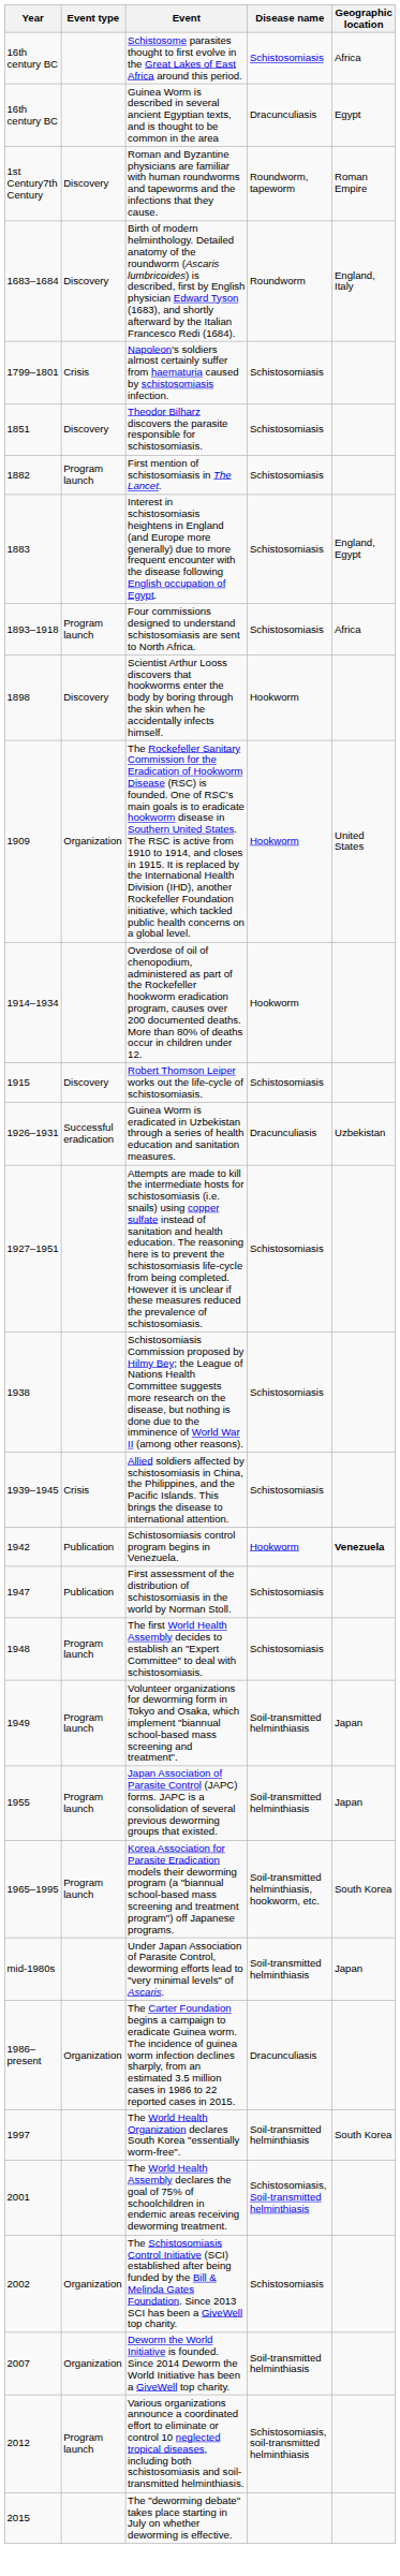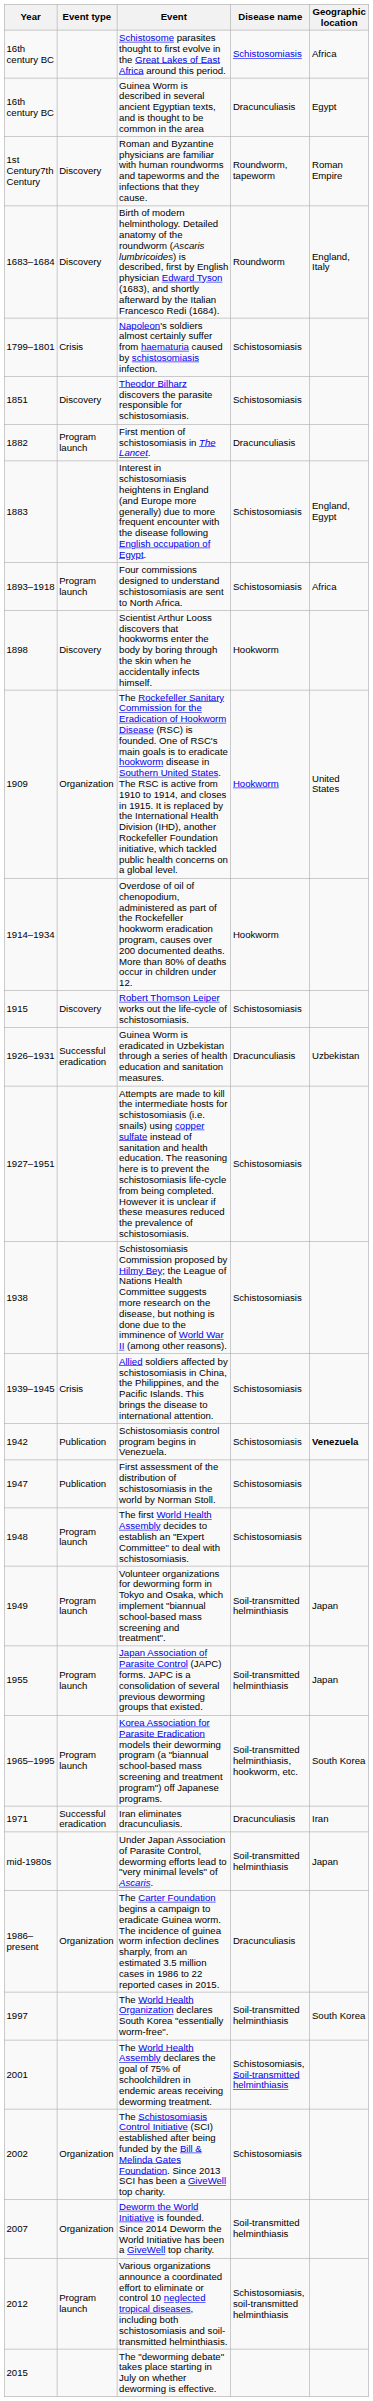 <table class="sortable wikitable">
 <tr>
 <th>Year</th>
 <th>Event type</th>
 <th>Event</th>
 <th>Disease name</th>
 <th>Geographic location</th>
 </tr>
 <tr>
 <td>16th century BC</td>
 <td></td>
 <td><a href='#'>Schistosome</a> parasites thought to first evolve in the <a href='#'>Great Lakes of East Africa</a> around this period.</td>
 <td><a href='#'>Schistosomiasis</a></td>
 <td>Africa</td>
 </tr>
 <tr>
 <td>16th century BC</td>
 <td></td>
 <td>Guinea Worm is described in several ancient Egyptian texts, and is thought to be common in the area</td>
 <td>Dracunculiasis</td>
 <td>Egypt</td>
 </tr>
 <tr>
 <td>1st Century7th Century</td>
 <td>Discovery</td>
 <td>Roman and Byzantine physicians are familiar with human roundworms and tapeworms and the infections that they cause.</td>
 <td>Roundworm, tapeworm</td>
 <td>Roman Empire</td>
 </tr>
 <tr>
 <td>1683–1684</td>
 <td>Discovery</td>
 <td>Birth of modern helminthology. Detailed anatomy of the roundworm (<em>Ascaris lumbricoides</em>) is described, first by English physician <a href='#'>Edward Tyson</a> (1683), and shortly afterward by the Italian Francesco Redi (1684).</td>
 <td>Roundworm</td>
 <td>England, Italy</td>
 </tr>
 <tr>
 <td>1799–1801</td>
 <td>Crisis</td>
 <td><a href='#'>Napoleon</a>'s soldiers almost certainly suffer from <a href='#'>haematuria</a> caused by <a href='#'>schistosomiasis</a> infection.</td>
 <td>Schistosomiasis</td>
 <td></td>
 </tr>
 <tr>
 <td>1851</td>
 <td>Discovery</td>
 <td><a href='#'>Theodor Bilharz</a> discovers the parasite responsible for schistosomiasis.</td>
 <td>Schistosomiasis</td>
 <td></td>
 </tr>
 <tr>
 <td>1882</td>
 <td>Program launch</td>
 <td>First mention of schistosomiasis in <em><a href='#'>The Lancet</a></em>.</td>
-<td>Schistosomiasis</td>
+<td>Dracunculiasis</td>
 <td></td>
 </tr>
 <tr>
 <td>1883</td>
 <td></td>
 <td>Interest in schistosomiasis heightens in England (and Europe more generally) due to more frequent encounter with the disease following <a href='#'>English occupation of Egypt</a>.</td>
 <td>Schistosomiasis</td>
 <td>England, Egypt</td>
 </tr>
 <tr>
 <td>1893–1918</td>
 <td>Program launch</td>
 <td>Four commissions designed to understand schistosomiasis are sent to North Africa.</td>
 <td>Schistosomiasis</td>
 <td>Africa</td>
 </tr>
 <tr>
 <td>1898</td>
 <td>Discovery</td>
 <td>Scientist Arthur Looss discovers that hookworms enter the body by boring through the skin when he accidentally infects himself.</td>
 <td>Hookworm</td>
 <td></td>
 </tr>
 <tr>
 <td>1909</td>
 <td>Organization</td>
 <td>The <a href='#'>Rockefeller Sanitary Commission for the Eradication of Hookworm Disease</a> (RSC) is founded. One of RSC's main goals is to eradicate <a href='#'>hookworm</a> disease in <a href='#'>Southern United States</a>. The RSC is active from 1910 to 1914, and closes in 1915. It is replaced by the International Health Division (IHD), another Rockefeller Foundation initiative, which tackled public health concerns on a global level.</td>
 <td><a href='#'>Hookworm</a></td>
 <td>United States</td>
 </tr>
 <tr>
 <td>1914–1934</td>
 <td></td>
 <td>Overdose of oil of chenopodium, administered as part of the Rockefeller hookworm eradication program, causes over 200 documented deaths. More than 80% of deaths occur in children under 12.</td>
 <td>Hookworm</td>
 <td></td>
 </tr>
 <tr>
 <td>1915</td>
 <td>Discovery</td>
 <td><a href='#'>Robert Thomson Leiper</a> works out the life-cycle of schistosomiasis.</td>
 <td>Schistosomiasis</td>
 <td></td>
 </tr>
 <tr>
 <td>1926–1931</td>
 <td>Successful eradication</td>
 <td>Guinea Worm is eradicated in Uzbekistan through a series of health education and sanitation measures.</td>
 <td>Dracunculiasis</td>
 <td>Uzbekistan</td>
 </tr>
 <tr>
 <td>1927–1951</td>
 <td></td>
 <td>Attempts are made to kill the intermediate hosts for schistosomiasis (i.e. snails) using <a href='#'>copper sulfate</a> instead of sanitation and health education. The reasoning here is to prevent the schistosomiasis life-cycle from being completed. However it is unclear if these measures reduced the prevalence of schistosomiasis.</td>
 <td>Schistosomiasis</td>
 <td></td>
 </tr>
 <tr>
 <td>1938</td>
 <td></td>
 <td>Schistosomiasis Commission proposed by <a href='#'>Hilmy Bey</a>; the League of Nations Health Committee suggests more research on the disease, but nothing is done due to the imminence of <a href='#'>World War II</a> (among other reasons).</td>
 <td>Schistosomiasis</td>
 <td></td>
 </tr>
 <tr>
 <td>1939–1945</td>
 <td>Crisis</td>
 <td><a href='#'>Allied</a> soldiers affected by schistosomiasis in China, the Philippines, and the Pacific Islands. This brings the disease to international attention.</td>
 <td>Schistosomiasis</td>
 <td></td>
 </tr>
 <tr>
 <td>1942</td>
 <td>Publication</td>
 <td>Schistosomiasis control program begins in Venezuela.</td>
-<td><a href='#'>Hookworm</a></td>
+<td>Schistosomiasis</td>
 <td><strong>Venezuela</strong></td>
 </tr>
 <tr>
 <td>1947</td>
 <td>Publication</td>
 <td>First assessment of the distribution of schistosomiasis in the world by Norman Stoll.</td>
 <td>Schistosomiasis</td>
 <td></td>
 </tr>
 <tr>
 <td>1948</td>
 <td>Program launch</td>
 <td>The first <a href='#'>World Health Assembly</a> decides to establish an "Expert Committee" to deal with schistosomiasis.</td>
 <td>Schistosomiasis</td>
 <td></td>
 </tr>
 <tr>
 <td>1949</td>
 <td>Program launch</td>
 <td>Volunteer organizations for deworming form in Tokyo and Osaka, which implement "biannual school-based mass screening and treatment".</td>
 <td>Soil-transmitted helminthiasis</td>
 <td>Japan</td>
 </tr>
 <tr>
 <td>1955</td>
 <td>Program launch</td>
 <td><a href='#'>Japan Association of Parasite Control</a> (JAPC) forms. JAPC is a consolidation of several previous deworming groups that existed.</td>
 <td>Soil-transmitted helminthiasis</td>
 <td>Japan</td>
 </tr>
 <tr>
 <td>1965–1995</td>
 <td>Program launch</td>
 <td><a href='#'>Korea Association for Parasite Eradication</a> models their deworming program (a "biannual school-based mass screening and treatment program") off Japanese programs.</td>
 <td>Soil-transmitted helminthiasis, hookworm, etc.</td>
 <td>South Korea</td>
+</tr>
+<tr>
+<td>1971</td>
+<td>Successful eradication</td>
+<td>Iran eliminates dracunculiasis.</td>
+<td>Dracunculiasis</td>
+<td>Iran</td>
 </tr>
 <tr>
 <td>mid-1980s</td>
 <td></td>
 <td>Under Japan Association of Parasite Control, deworming efforts lead to "very minimal levels" of <em><a href='#'>Ascaris</a></em>.</td>
 <td>Soil-transmitted helminthiasis</td>
 <td>Japan</td>
 </tr>
 <tr>
 <td>1986–present</td>
 <td>Organization</td>
 <td>The <a href='#'>Carter Foundation</a> begins a campaign to eradicate Guinea worm. The incidence of guinea worm infection declines sharply, from an estimated 3.5 million cases in 1986 to 22 reported cases in 2015.</td>
 <td>Dracunculiasis</td>
 <td></td>
 </tr>
 <tr>
 <td>1997</td>
 <td></td>
 <td>The <a href='#'>World Health Organization</a> declares South Korea "essentially worm-free".</td>
 <td>Soil-transmitted helminthiasis</td>
 <td>South Korea</td>
 </tr>
 <tr>
 <td>2001</td>
 <td></td>
 <td>The <a href='#'>World Health Assembly</a> declares the goal of 75% of schoolchildren in endemic areas receiving deworming treatment.</td>
 <td>Schistosomiasis, <a href='#'>Soil-transmitted helminthiasis</a></td>
 <td></td>
 </tr>
 <tr>
 <td>2002</td>
 <td>Organization</td>
 <td>The <a href='#'>Schistosomiasis Control Initiative</a> (SCI) established after being funded by the <a href='#'>Bill & Melinda Gates Foundation</a>. Since 2013 SCI has been a <a href='#'>GiveWell</a> top charity.</td>
 <td>Schistosomiasis</td>
 <td></td>
 </tr>
 <tr>
 <td>2007</td>
 <td>Organization</td>
 <td><a href='#'>Deworm the World Initiative</a> is founded. Since 2014 Deworm the World Initiative has been a <a href='#'>GiveWell</a> top charity.</td>
 <td>Soil-transmitted helminthiasis</td>
 <td></td>
 </tr>
 <tr>
 <td>2012</td>
 <td>Program launch</td>
 <td>Various organizations announce a coordinated effort to eliminate or control 10 <a href='#'>neglected tropical diseases</a>, including both schistosomiasis and soil-transmitted helminthiasis.</td>
 <td>Schistosomiasis, soil-transmitted helminthiasis</td>
 <td></td>
 </tr>
 <tr>
 <td>2015</td>
 <td></td>
 <td>The "deworming debate" takes place starting in July on whether deworming is effective.</td>
 <td></td>
 <td></td>
 </tr>
 </table>
